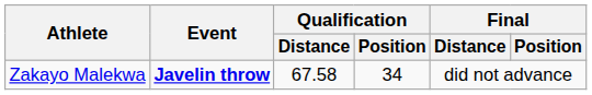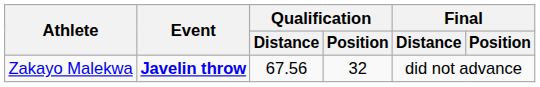 <table class=wikitable style="font-size:90%">
 <tr>
 <th rowspan="2">Athlete</th>
 <th rowspan="2">Event</th>
 <th colspan="2">Qualification</th>
 <th colspan="2">Final</th>
 </tr>
 <tr style="font-size:95%">
 <th>Distance</th>
 <th>Position</th>
 <th>Distance</th>
 <th>Position</th>
 </tr>
 <tr align=center>
 <td align=left><a href='#'>Zakayo Malekwa</a></td>
 <td align=left><strong><a href='#'>Javelin throw</a></strong></td>
-<td>67.58</td>
-<td>34</td>
+<td>67.56</td>
+<td>32</td>
 <td colspan=2>did not advance</td>
 </tr>
 </table>
